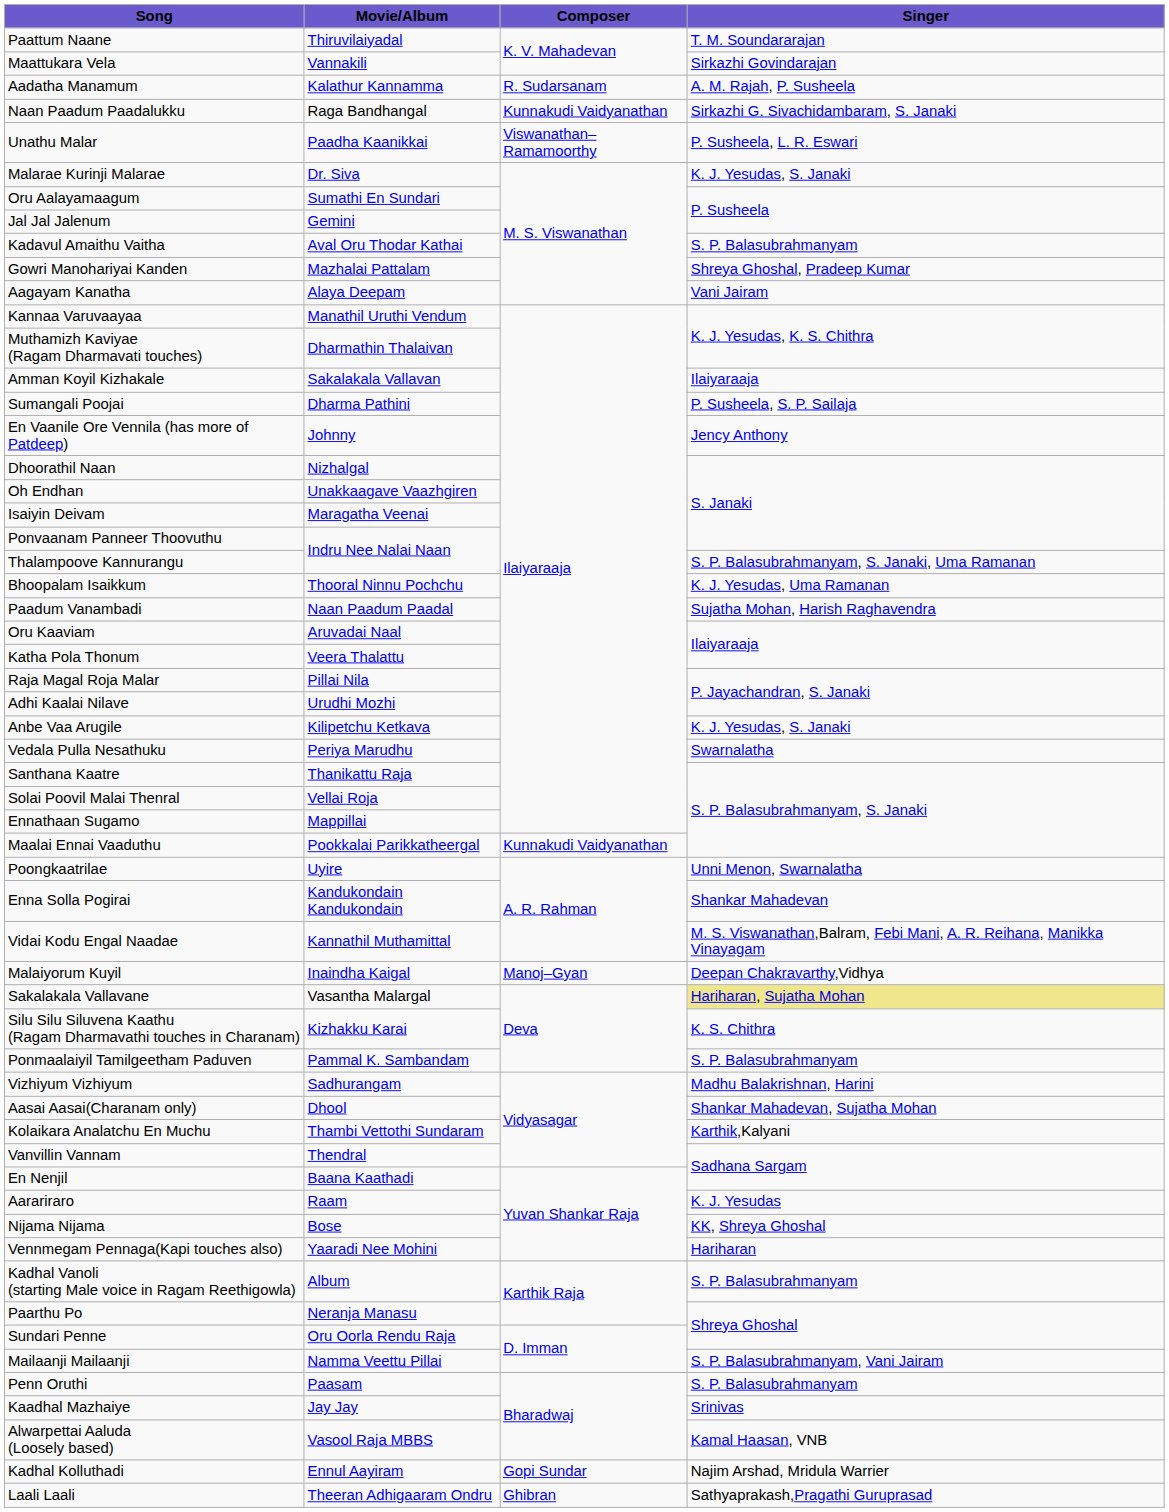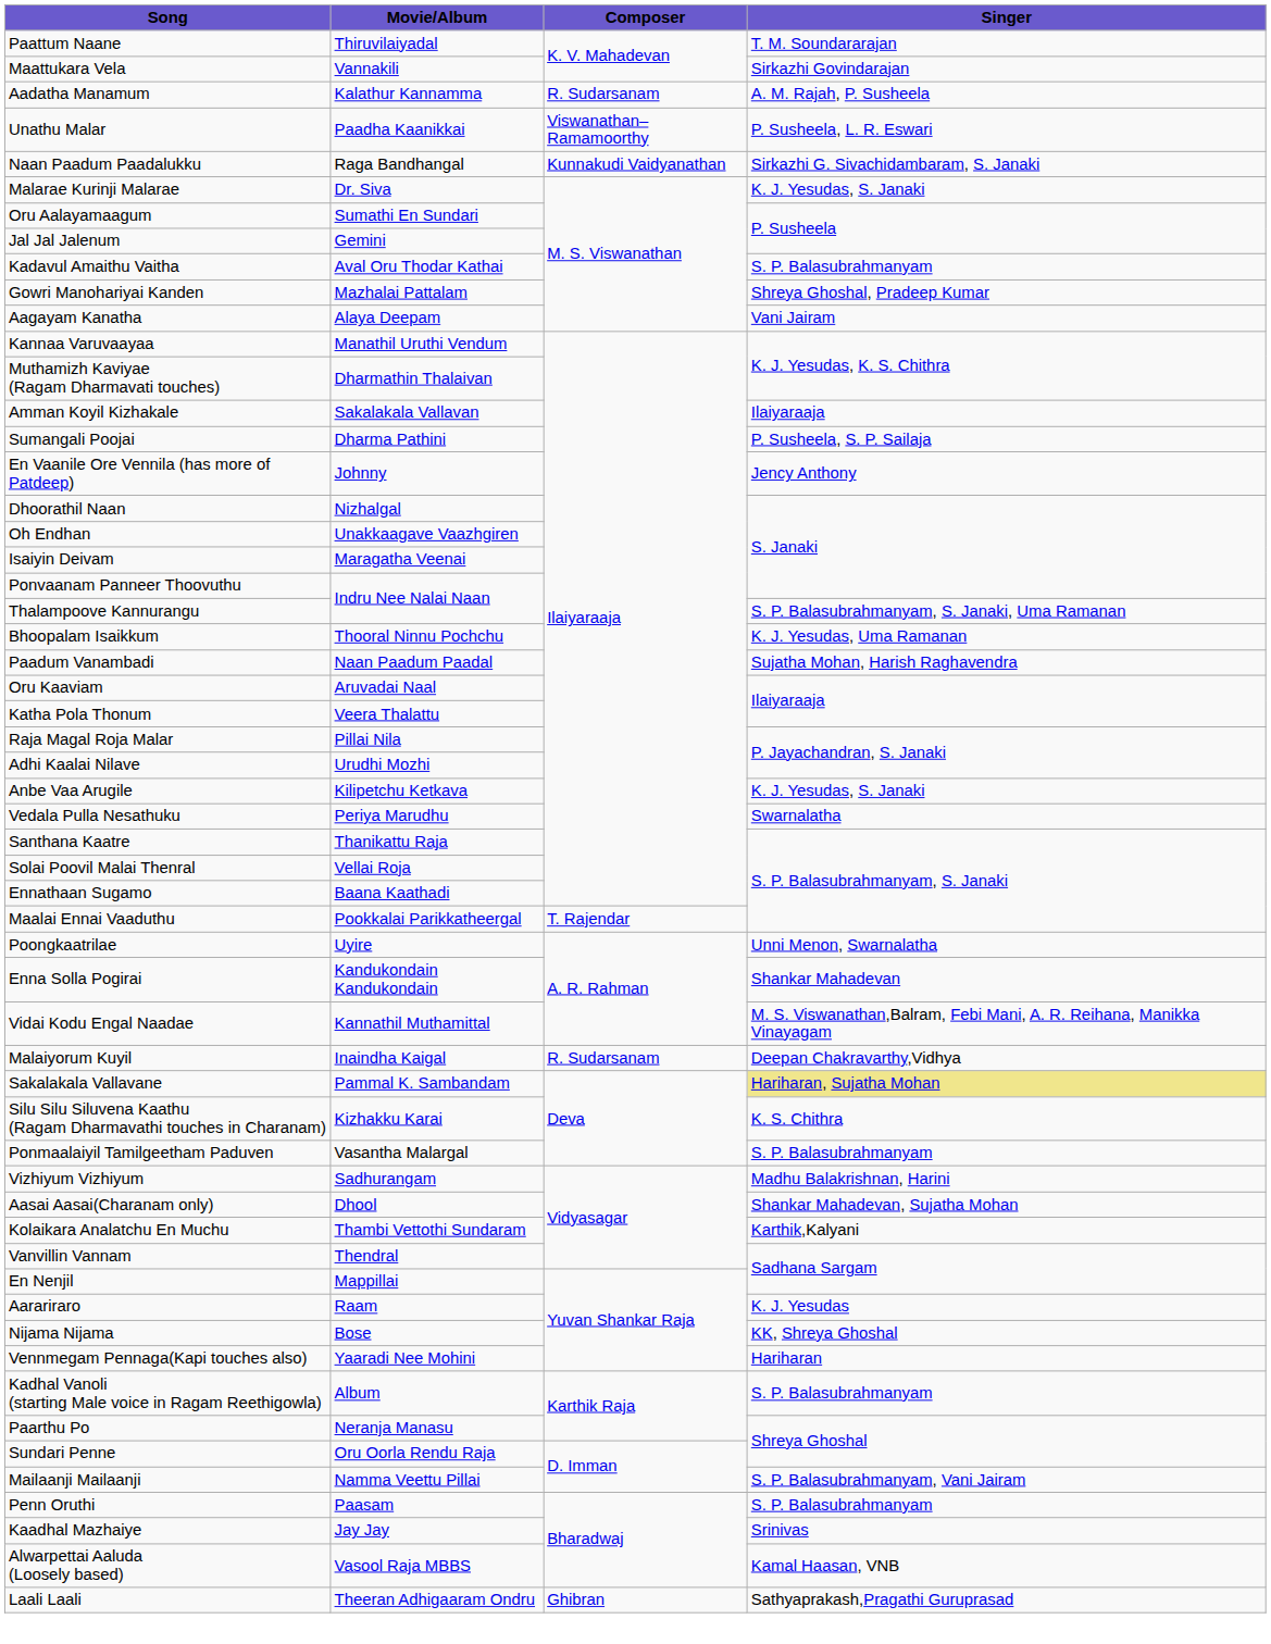 <table class="wikitable">
 <tr>
 <th style="background:#6A5ACD">Song</th>
 <th style="background:#6A5ACD">Movie/Album</th>
 <th style="background:#6A5ACD">Composer</th>
 <th style="background:#6A5ACD">Singer</th>
 </tr>
 <tr>
 <td>Paattum Naane</td>
 <td><a href='#'>Thiruvilaiyadal</a></td>
 <td rowspan="2"><a href='#'>K. V. Mahadevan</a></td>
 <td><a href='#'>T. M. Soundararajan</a></td>
 </tr>
 <tr>
 <td>Maattukara Vela</td>
 <td><a href='#'>Vannakili</a></td>
 <td><a href='#'>Sirkazhi Govindarajan</a></td>
 </tr>
 <tr>
 <td>Aadatha Manamum</td>
 <td><a href='#'>Kalathur Kannamma</a></td>
 <td><a href='#'>R. Sudarsanam</a></td>
 <td><a href='#'>A. M. Rajah</a>, <a href='#'>P. Susheela</a></td>
 </tr>
 <tr>
+<td>Unathu Malar</td>
+<td><a href='#'>Paadha Kaanikkai</a></td>
+<td><a href='#'>Viswanathan–Ramamoorthy</a></td>
+<td><a href='#'>P. Susheela</a>, <a href='#'>L. R. Eswari</a></td>
+</tr>
+<tr>
 <td>Naan Paadum Paadalukku</td>
 <td>Raga Bandhangal</td>
 <td><a href='#'>Kunnakudi Vaidyanathan</a></td>
 <td><a href='#'>Sirkazhi G. Sivachidambaram</a>, <a href='#'>S. Janaki</a></td>
-</tr>
-<tr>
-<td>Unathu Malar</td>
-<td><a href='#'>Paadha Kaanikkai</a></td>
-<td><a href='#'>Viswanathan–Ramamoorthy</a></td>
-<td><a href='#'>P. Susheela</a>, <a href='#'>L. R. Eswari</a></td>
 </tr>
 <tr>
 <td>Malarae Kurinji Malarae</td>
 <td><a href='#'>Dr. Siva</a></td>
 <td rowspan="6"><a href='#'>M. S. Viswanathan</a></td>
 <td><a href='#'>K. J. Yesudas</a>, <a href='#'>S. Janaki</a></td>
 </tr>
 <tr>
 <td>Oru Aalayamaagum</td>
 <td><a href='#'>Sumathi En Sundari</a></td>
 <td rowspan="2"><a href='#'>P. Susheela</a></td>
 </tr>
 <tr>
 <td>Jal Jal Jalenum</td>
 <td><a href='#'>Gemini</a></td>
 </tr>
 <tr>
 <td>Kadavul Amaithu Vaitha</td>
 <td><a href='#'>Aval Oru Thodar Kathai</a></td>
 <td><a href='#'>S. P. Balasubrahmanyam</a></td>
 </tr>
 <tr>
 <td>Gowri Manohariyai Kanden</td>
 <td><a href='#'>Mazhalai Pattalam</a></td>
 <td><a href='#'>Shreya Ghoshal</a>, <a href='#'>Pradeep Kumar</a></td>
 </tr>
 <tr>
 <td>Aagayam Kanatha</td>
 <td><a href='#'>Alaya Deepam</a></td>
 <td><a href='#'>Vani Jairam</a></td>
 </tr>
 <tr>
 <td>Kannaa Varuvaayaa</td>
 <td><a href='#'>Manathil Uruthi Vendum</a></td>
 <td rowspan="21"><a href='#'>Ilaiyaraaja</a></td>
 <td rowspan="2"><a href='#'>K. J. Yesudas</a>, <a href='#'>K. S. Chithra</a></td>
 </tr>
 <tr>
 <td>Muthamizh Kaviyae<br>(Ragam Dharmavati touches)</td>
 <td><a href='#'>Dharmathin Thalaivan</a></td>
 </tr>
 <tr>
 <td>Amman Koyil Kizhakale</td>
 <td><a href='#'>Sakalakala Vallavan</a></td>
 <td><a href='#'>Ilaiyaraaja</a></td>
 </tr>
 <tr>
 <td>Sumangali Poojai</td>
 <td><a href='#'>Dharma Pathini</a></td>
 <td><a href='#'>P. Susheela</a>, <a href='#'>S. P. Sailaja</a></td>
 </tr>
 <tr>
 <td>En Vaanile Ore Vennila (has more of <a href='#'>Patdeep</a>)</td>
 <td><a href='#'>Johnny</a></td>
 <td><a href='#'>Jency Anthony</a></td>
 </tr>
 <tr>
 <td>Dhoorathil Naan</td>
 <td><a href='#'>Nizhalgal</a></td>
 <td rowspan="4"><a href='#'>S. Janaki</a></td>
 </tr>
 <tr>
 <td>Oh Endhan</td>
 <td><a href='#'>Unakkaagave Vaazhgiren</a></td>
 </tr>
 <tr>
 <td>Isaiyin Deivam</td>
 <td><a href='#'>Maragatha Veenai</a></td>
 </tr>
 <tr>
 <td>Ponvaanam Panneer Thoovuthu</td>
 <td rowspan=2><a href='#'>Indru Nee Nalai Naan</a></td>
 </tr>
 <tr>
 <td>Thalampoove Kannurangu</td>
 <td><a href='#'>S. P. Balasubrahmanyam</a>, <a href='#'>S. Janaki</a>, <a href='#'>Uma Ramanan</a></td>
 </tr>
 <tr>
 <td>Bhoopalam Isaikkum</td>
 <td><a href='#'>Thooral Ninnu Pochchu</a></td>
 <td><a href='#'>K. J. Yesudas</a>, <a href='#'>Uma Ramanan</a></td>
 </tr>
 <tr>
 <td>Paadum Vanambadi</td>
 <td><a href='#'>Naan Paadum Paadal</a></td>
 <td><a href='#'>Sujatha Mohan</a>, <a href='#'>Harish Raghavendra</a></td>
 </tr>
 <tr>
 <td>Oru Kaaviam</td>
 <td><a href='#'>Aruvadai Naal</a></td>
 <td rowspan=2><a href='#'>Ilaiyaraaja</a></td>
 </tr>
 <tr>
 <td>Katha Pola Thonum</td>
 <td><a href='#'>Veera Thalattu</a></td>
 </tr>
 <tr>
 <td>Raja Magal Roja Malar</td>
 <td><a href='#'>Pillai Nila</a></td>
 <td rowspan=2><a href='#'>P. Jayachandran</a>, <a href='#'>S. Janaki</a></td>
 </tr>
 <tr>
 <td>Adhi Kaalai Nilave</td>
 <td><a href='#'>Urudhi Mozhi</a></td>
 </tr>
 <tr>
 <td>Anbe Vaa Arugile</td>
 <td><a href='#'>Kilipetchu Ketkava</a></td>
 <td><a href='#'>K. J. Yesudas</a>, <a href='#'>S. Janaki</a></td>
 </tr>
 <tr>
 <td>Vedala Pulla Nesathuku</td>
 <td><a href='#'>Periya Marudhu</a></td>
 <td><a href='#'>Swarnalatha</a></td>
 </tr>
 <tr>
 <td>Santhana Kaatre</td>
 <td><a href='#'>Thanikattu Raja</a></td>
 <td rowspan="4"><a href='#'>S. P. Balasubrahmanyam</a>, <a href='#'>S. Janaki</a></td>
 </tr>
 <tr>
 <td>Solai Poovil Malai Thenral</td>
 <td><a href='#'>Vellai Roja</a></td>
 </tr>
 <tr>
 <td>Ennathaan Sugamo</td>
-<td><a href='#'>Mappillai</a></td>
+<td><a href='#'>Baana Kaathadi</a></td>
 </tr>
 <tr>
 <td>Maalai Ennai Vaaduthu</td>
 <td><a href='#'>Pookkalai Parikkatheergal</a></td>
-<td><a href='#'>Kunnakudi Vaidyanathan</a></td>
+<td><a href='#'>T. Rajendar</a></td>
 </tr>
 <tr>
 <td>Poongkaatrilae</td>
 <td><a href='#'>Uyire</a></td>
 <td rowspan="3"><a href='#'>A. R. Rahman</a></td>
 <td><a href='#'>Unni Menon</a>, <a href='#'>Swarnalatha</a></td>
 </tr>
 <tr>
 <td>Enna Solla Pogirai</td>
 <td><a href='#'>Kandukondain Kandukondain</a></td>
 <td><a href='#'>Shankar Mahadevan</a></td>
 </tr>
 <tr>
 <td>Vidai Kodu Engal Naadae</td>
 <td><a href='#'>Kannathil Muthamittal</a></td>
 <td><a href='#'>M. S. Viswanathan</a>,Balram, <a href='#'>Febi Mani</a>, <a href='#'>A. R. Reihana</a>, <a href='#'>Manikka Vinayagam</a></td>
 </tr>
 <tr>
 <td>Malaiyorum Kuyil</td>
 <td><a href='#'>Inaindha Kaigal</a></td>
-<td><a href='#'>Manoj–Gyan</a></td>
+<td><a href='#'>R. Sudarsanam</a></td>
 <td><a href='#'>Deepan Chakravarthy</a>,Vidhya</td>
 </tr>
 <tr>
 <td>Sakalakala Vallavane</td>
-<td>Vasantha Malargal</td>
+<td><a href='#'>Pammal K. Sambandam</a></td>
 <td rowspan=3><a href='#'>Deva</a></td>
 <td style="background: khaki;"><a href='#'>Hariharan</a>, <a href='#'>Sujatha Mohan</a></td>
 </tr>
 <tr>
 <td>Silu Silu Siluvena Kaathu<br>(Ragam Dharmavathi touches in Charanam)</td>
 <td><a href='#'>Kizhakku Karai</a></td>
 <td><a href='#'>K. S. Chithra</a></td>
 </tr>
 <tr>
 <td>Ponmaalaiyil Tamilgeetham Paduven</td>
-<td><a href='#'>Pammal K. Sambandam</a></td>
+<td>Vasantha Malargal</td>
 <td><a href='#'>S. P. Balasubrahmanyam</a></td>
 </tr>
 <tr>
 <td>Vizhiyum Vizhiyum</td>
 <td><a href='#'>Sadhurangam</a></td>
 <td rowspan="4"><a href='#'>Vidyasagar</a></td>
 <td><a href='#'>Madhu Balakrishnan</a>, <a href='#'>Harini</a></td>
 </tr>
 <tr>
 <td>Aasai Aasai(Charanam only)</td>
 <td><a href='#'>Dhool</a></td>
 <td><a href='#'>Shankar Mahadevan</a>, <a href='#'>Sujatha Mohan</a></td>
 </tr>
 <tr>
 <td>Kolaikara Analatchu En Muchu</td>
 <td><a href='#'>Thambi Vettothi Sundaram</a></td>
 <td><a href='#'>Karthik</a>,Kalyani</td>
 </tr>
 <tr>
 <td>Vanvillin Vannam</td>
 <td><a href='#'>Thendral</a></td>
 <td rowspan=2><a href='#'>Sadhana Sargam</a></td>
 </tr>
 <tr>
 <td>En Nenjil</td>
-<td><a href='#'>Baana Kaathadi</a></td>
+<td><a href='#'>Mappillai</a></td>
 <td rowspan=4><a href='#'>Yuvan Shankar Raja</a></td>
 </tr>
 <tr>
 <td>Aarariraro</td>
 <td><a href='#'>Raam</a></td>
 <td><a href='#'>K. J. Yesudas</a></td>
 </tr>
 <tr>
 <td>Nijama Nijama</td>
 <td><a href='#'>Bose</a></td>
 <td><a href='#'>KK</a>, <a href='#'>Shreya Ghoshal</a></td>
 </tr>
 <tr>
 <td>Vennmegam Pennaga(Kapi touches also)</td>
 <td><a href='#'>Yaaradi Nee Mohini</a></td>
 <td><a href='#'>Hariharan</a></td>
 </tr>
 <tr>
 <td>Kadhal Vanoli<br>(starting Male voice in Ragam Reethigowla)</td>
 <td><a href='#'>Album</a></td>
 <td rowspan=2><a href='#'>Karthik Raja</a></td>
 <td><a href='#'>S. P. Balasubrahmanyam</a></td>
 </tr>
 <tr>
 <td>Paarthu Po</td>
 <td><a href='#'>Neranja Manasu</a></td>
 <td rowspan=2><a href='#'>Shreya Ghoshal</a></td>
 </tr>
 <tr>
 <td>Sundari Penne</td>
 <td><a href='#'>Oru Oorla Rendu Raja</a></td>
 <td rowspan=2><a href='#'>D. Imman</a></td>
 </tr>
 <tr>
 <td>Mailaanji Mailaanji</td>
 <td><a href='#'>Namma Veettu Pillai</a></td>
 <td><a href='#'>S. P. Balasubrahmanyam</a>, <a href='#'>Vani Jairam</a></td>
 </tr>
 <tr>
 <td>Penn Oruthi</td>
 <td><a href='#'>Paasam</a></td>
 <td rowspan="3"><a href='#'>Bharadwaj</a></td>
 <td><a href='#'>S. P. Balasubrahmanyam</a></td>
 </tr>
 <tr>
 <td>Kaadhal Mazhaiye</td>
 <td><a href='#'>Jay Jay</a></td>
 <td><a href='#'>Srinivas</a></td>
 </tr>
 <tr>
 <td>Alwarpettai Aaluda<br>(Loosely based)</td>
 <td><a href='#'>Vasool Raja MBBS</a></td>
 <td><a href='#'>Kamal Haasan</a>, VNB</td>
 </tr>
 <tr>
-<td>Kadhal Kolluthadi</td>
-<td><a href='#'>Ennul Aayiram</a></td>
-<td><a href='#'>Gopi Sundar</a></td>
-<td>Najim Arshad, Mridula Warrier</td>
-</tr>
-<tr>
 <td>Laali Laali</td>
 <td><a href='#'>Theeran Adhigaaram Ondru</a></td>
 <td><a href='#'>Ghibran</a></td>
 <td>Sathyaprakash,<a href='#'>Pragathi Guruprasad</a></td>
 </tr>
 </table>
